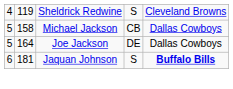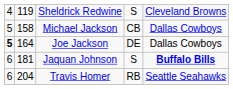 <table class="wikitable" style="text-align:center">
 <tr>
 <td>4</td>
 <td>119</td>
 <td><a href='#'>Sheldrick Redwine</a></td>
 <td>S</td>
 <td><a href='#'>Cleveland Browns</a></td>
 </tr>
 <tr>
 <td>5</td>
 <td>158</td>
 <td><a href='#'>Michael Jackson</a></td>
 <td>CB</td>
 <td><a href='#'>Dallas Cowboys</a></td>
 </tr>
 <tr>
-<td>5</td>
+<td><strong>5</strong></td>
 <td>164</td>
 <td><a href='#'>Joe Jackson</a></td>
 <td>DE</td>
 <td>Dallas Cowboys</td>
 </tr>
 <tr>
 <td>6</td>
 <td>181</td>
 <td><a href='#'>Jaquan Johnson</a></td>
 <td>S</td>
 <td><strong><a href='#'>Buffalo Bills</a></strong></td>
 </tr>
+<tr>
+<td>6</td>
+<td>204</td>
+<td><a href='#'>Travis Homer</a></td>
+<td>RB</td>
+<td><a href='#'>Seattle Seahawks</a></td>
+</tr>
 </table>
